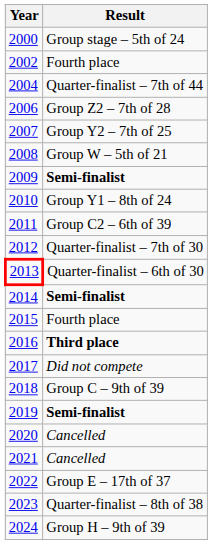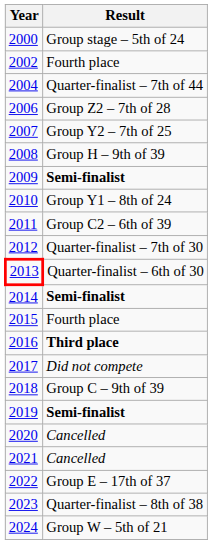 <table class="wikitable">
 <tr>
 <th>Year</th>
 <th>Result</th>
 </tr>
 <tr>
 <td> <a href='#'>2000</a></td>
 <td>Group stage – 5th of 24</td>
 </tr>
 <tr>
 <td> <a href='#'>2002</a></td>
 <td>Fourth place</td>
 </tr>
 <tr>
 <td> <a href='#'>2004</a></td>
 <td>Quarter-finalist – 7th of 44</td>
 </tr>
 <tr>
 <td> <a href='#'>2006</a></td>
 <td>Group Z2 – 7th of 28</td>
 </tr>
 <tr>
 <td> <a href='#'>2007</a></td>
 <td>Group Y2 – 7th of 25</td>
 </tr>
 <tr>
 <td> <a href='#'>2008</a></td>
-<td>Group W – 5th of 21</td>
+<td>Group H – 9th of 39</td>
 </tr>
 <tr>
 <td> <a href='#'>2009</a></td>
 <td> <strong>Semi-finalist</strong></td>
 </tr>
 <tr>
 <td> <a href='#'>2010</a></td>
 <td>Group Y1 – 8th of 24</td>
 </tr>
 <tr>
 <td> <a href='#'>2011</a></td>
 <td>Group C2 – 6th of 39</td>
 </tr>
 <tr>
 <td> <a href='#'>2012</a></td>
 <td>Quarter-finalist – 7th of 30</td>
 </tr>
 <tr>
 <td style="border: 3px solid red"> <a href='#'>2013</a></td>
 <td>Quarter-finalist – 6th of 30</td>
 </tr>
 <tr>
 <td> <a href='#'>2014</a></td>
 <td> <strong>Semi-finalist</strong></td>
 </tr>
 <tr>
 <td> <a href='#'>2015</a></td>
 <td>Fourth place</td>
 </tr>
 <tr>
 <td> <a href='#'>2016</a></td>
 <td> <strong>Third place</strong></td>
 </tr>
 <tr>
 <td> <a href='#'>2017</a></td>
 <td><em>Did not compete</em></td>
 </tr>
 <tr>
 <td> <a href='#'>2018</a></td>
 <td>Group C – 9th of 39</td>
 </tr>
 <tr>
 <td> <a href='#'>2019</a></td>
 <td> <strong>Semi-finalist</strong></td>
 </tr>
 <tr>
 <td> <a href='#'>2020</a></td>
 <td><em>Cancelled</em></td>
 </tr>
 <tr>
 <td> <a href='#'>2021</a></td>
 <td><em>Cancelled</em></td>
 </tr>
 <tr>
 <td> <a href='#'>2022</a></td>
 <td>Group E – 17th of 37</td>
 </tr>
 <tr>
 <td> <a href='#'>2023</a></td>
 <td>Quarter-finalist – 8th of 38</td>
 </tr>
 <tr>
 <td> <a href='#'>2024</a></td>
-<td>Group H – 9th of 39</td>
+<td>Group W – 5th of 21</td>
 </tr>
 </table>
